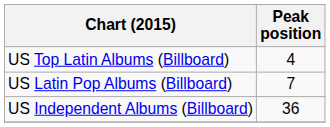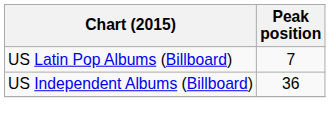 <table class="wikitable ">
 <tr>
 <th>Chart (2015)</th>
 <th>Peak<br>position</th>
-</tr>
-<tr>
-<td>US <a href='#'>Top Latin Albums</a> (<a href='#'>Billboard</a>)</td>
-<td align="center">4</td>
 </tr>
 <tr>
 <td>US <a href='#'>Latin Pop Albums</a> (<a href='#'>Billboard</a>)</td>
 <td align="center">7</td>
 </tr>
 <tr>
 <td>US <a href='#'>Independent Albums</a> (<a href='#'>Billboard</a>)</td>
 <td align="center">36</td>
 </tr>
 <tr>
 </tr>
 </table>
